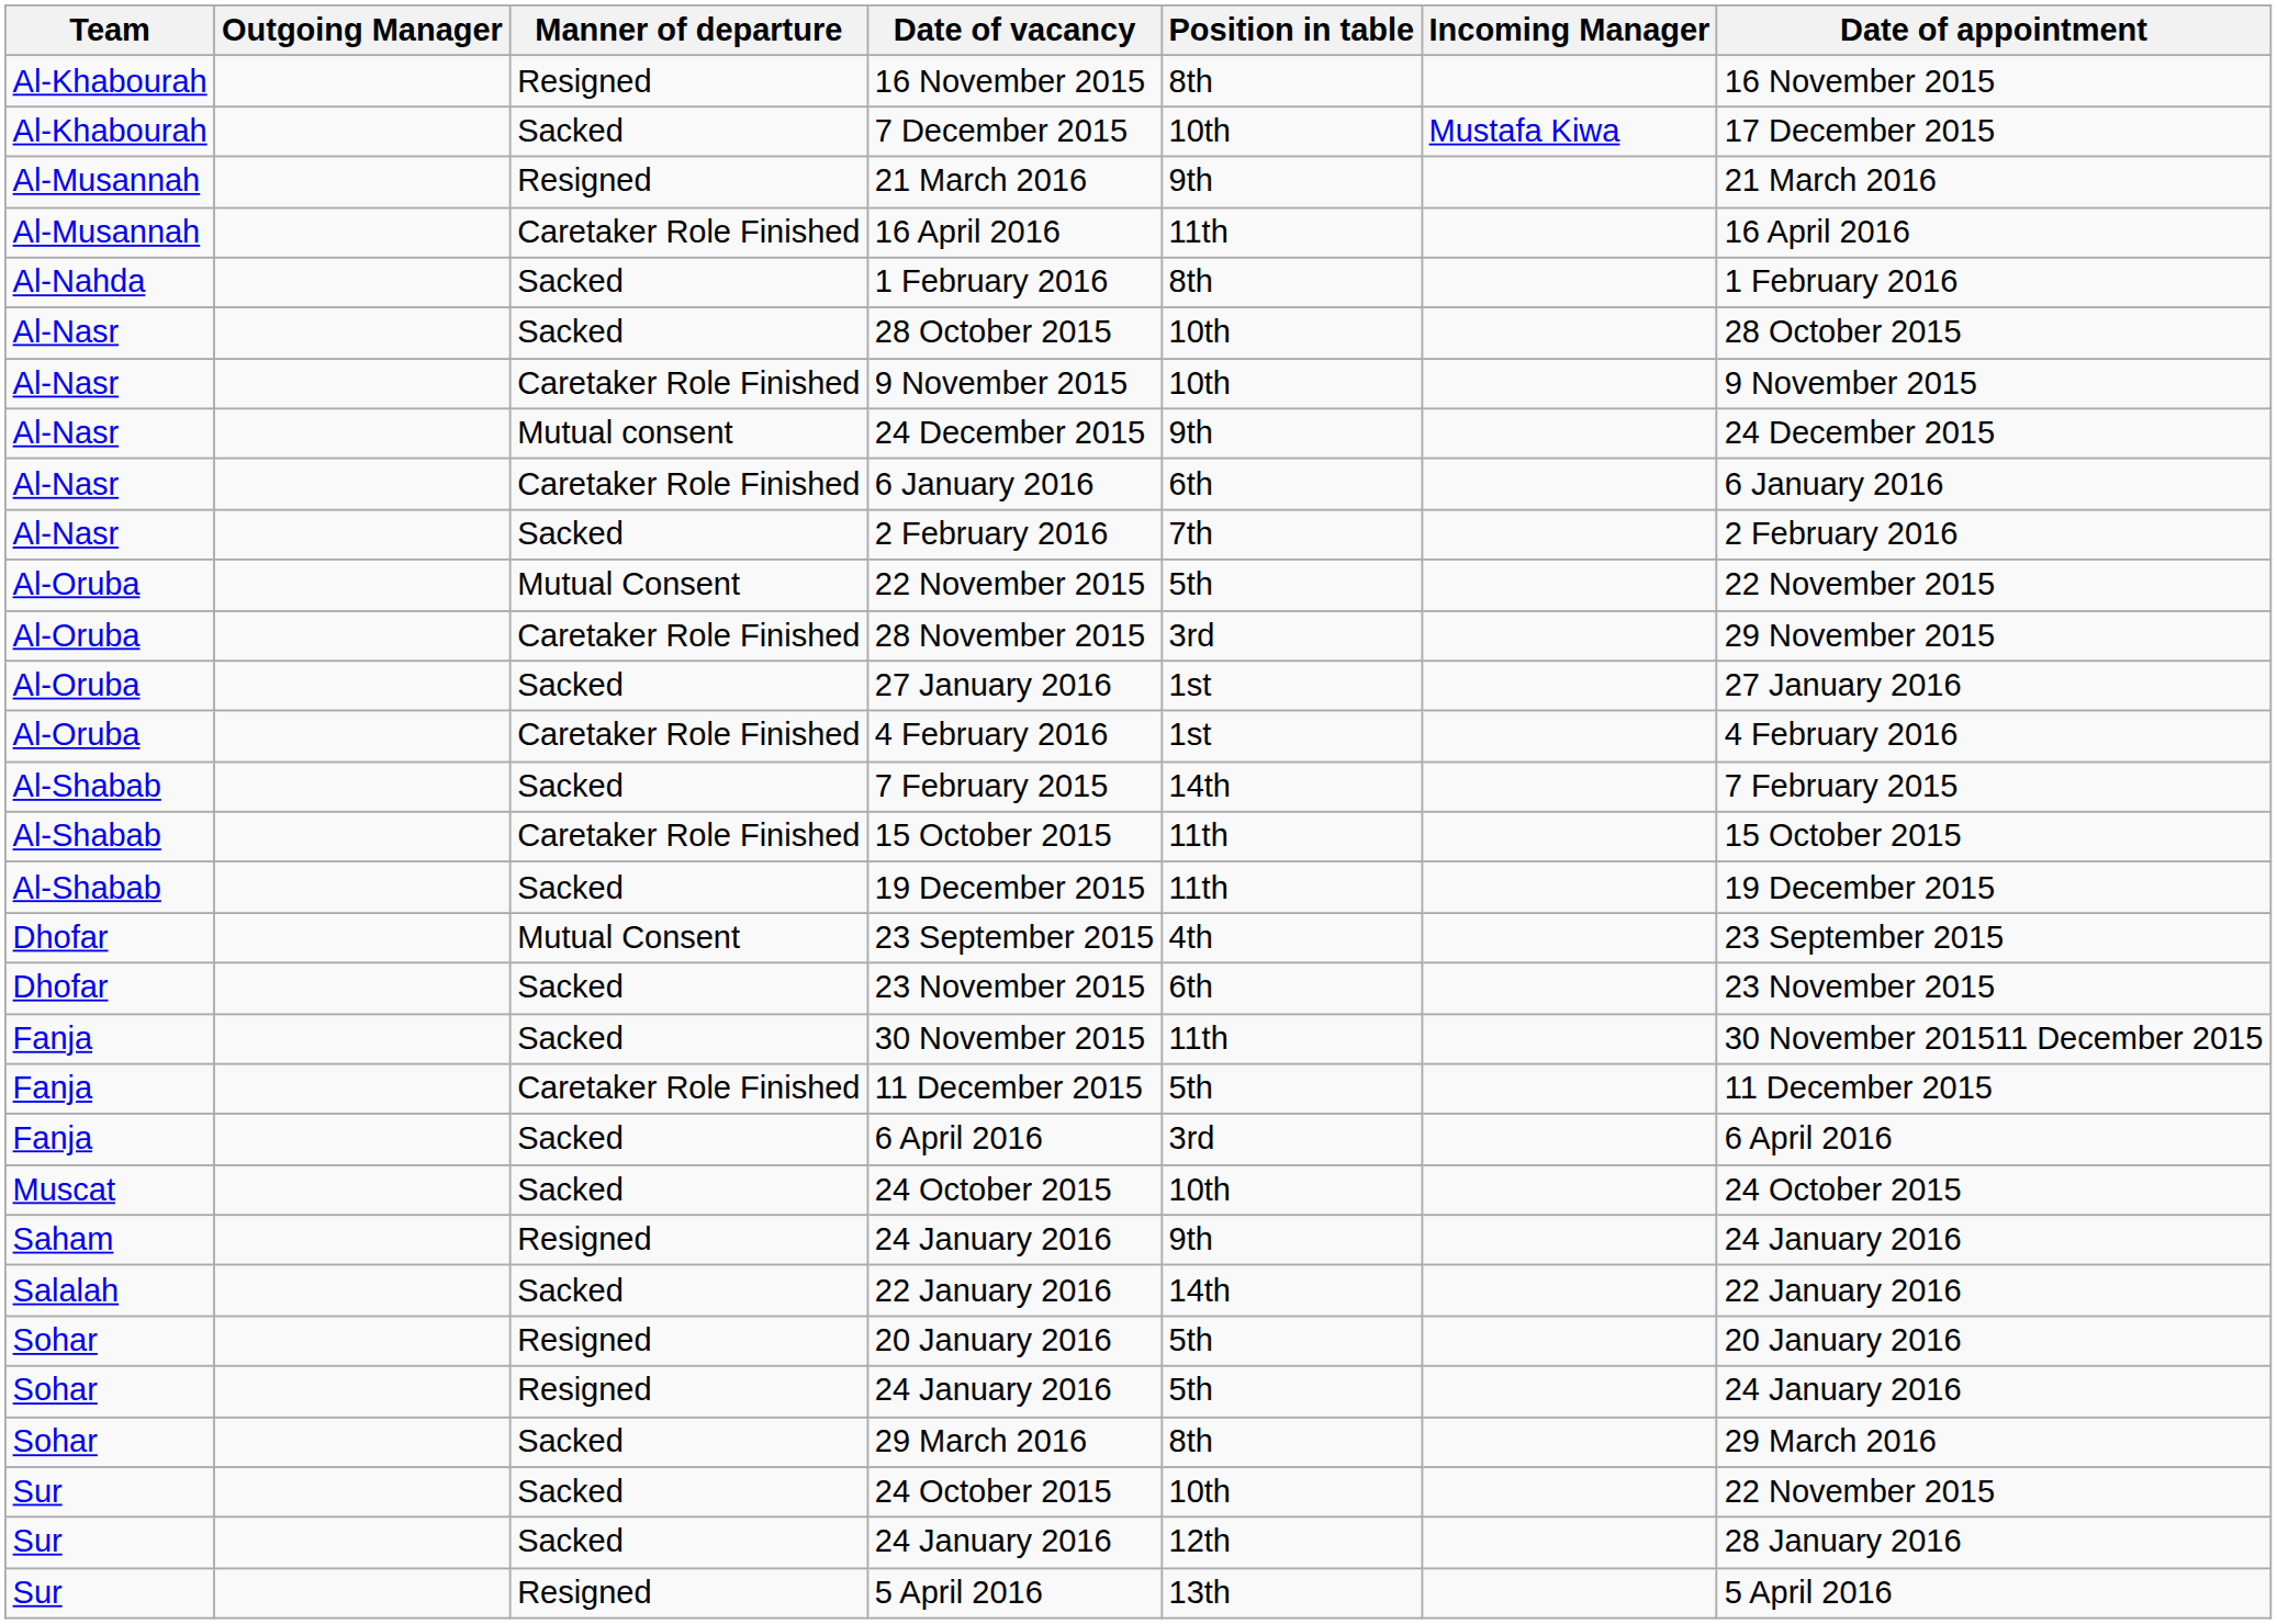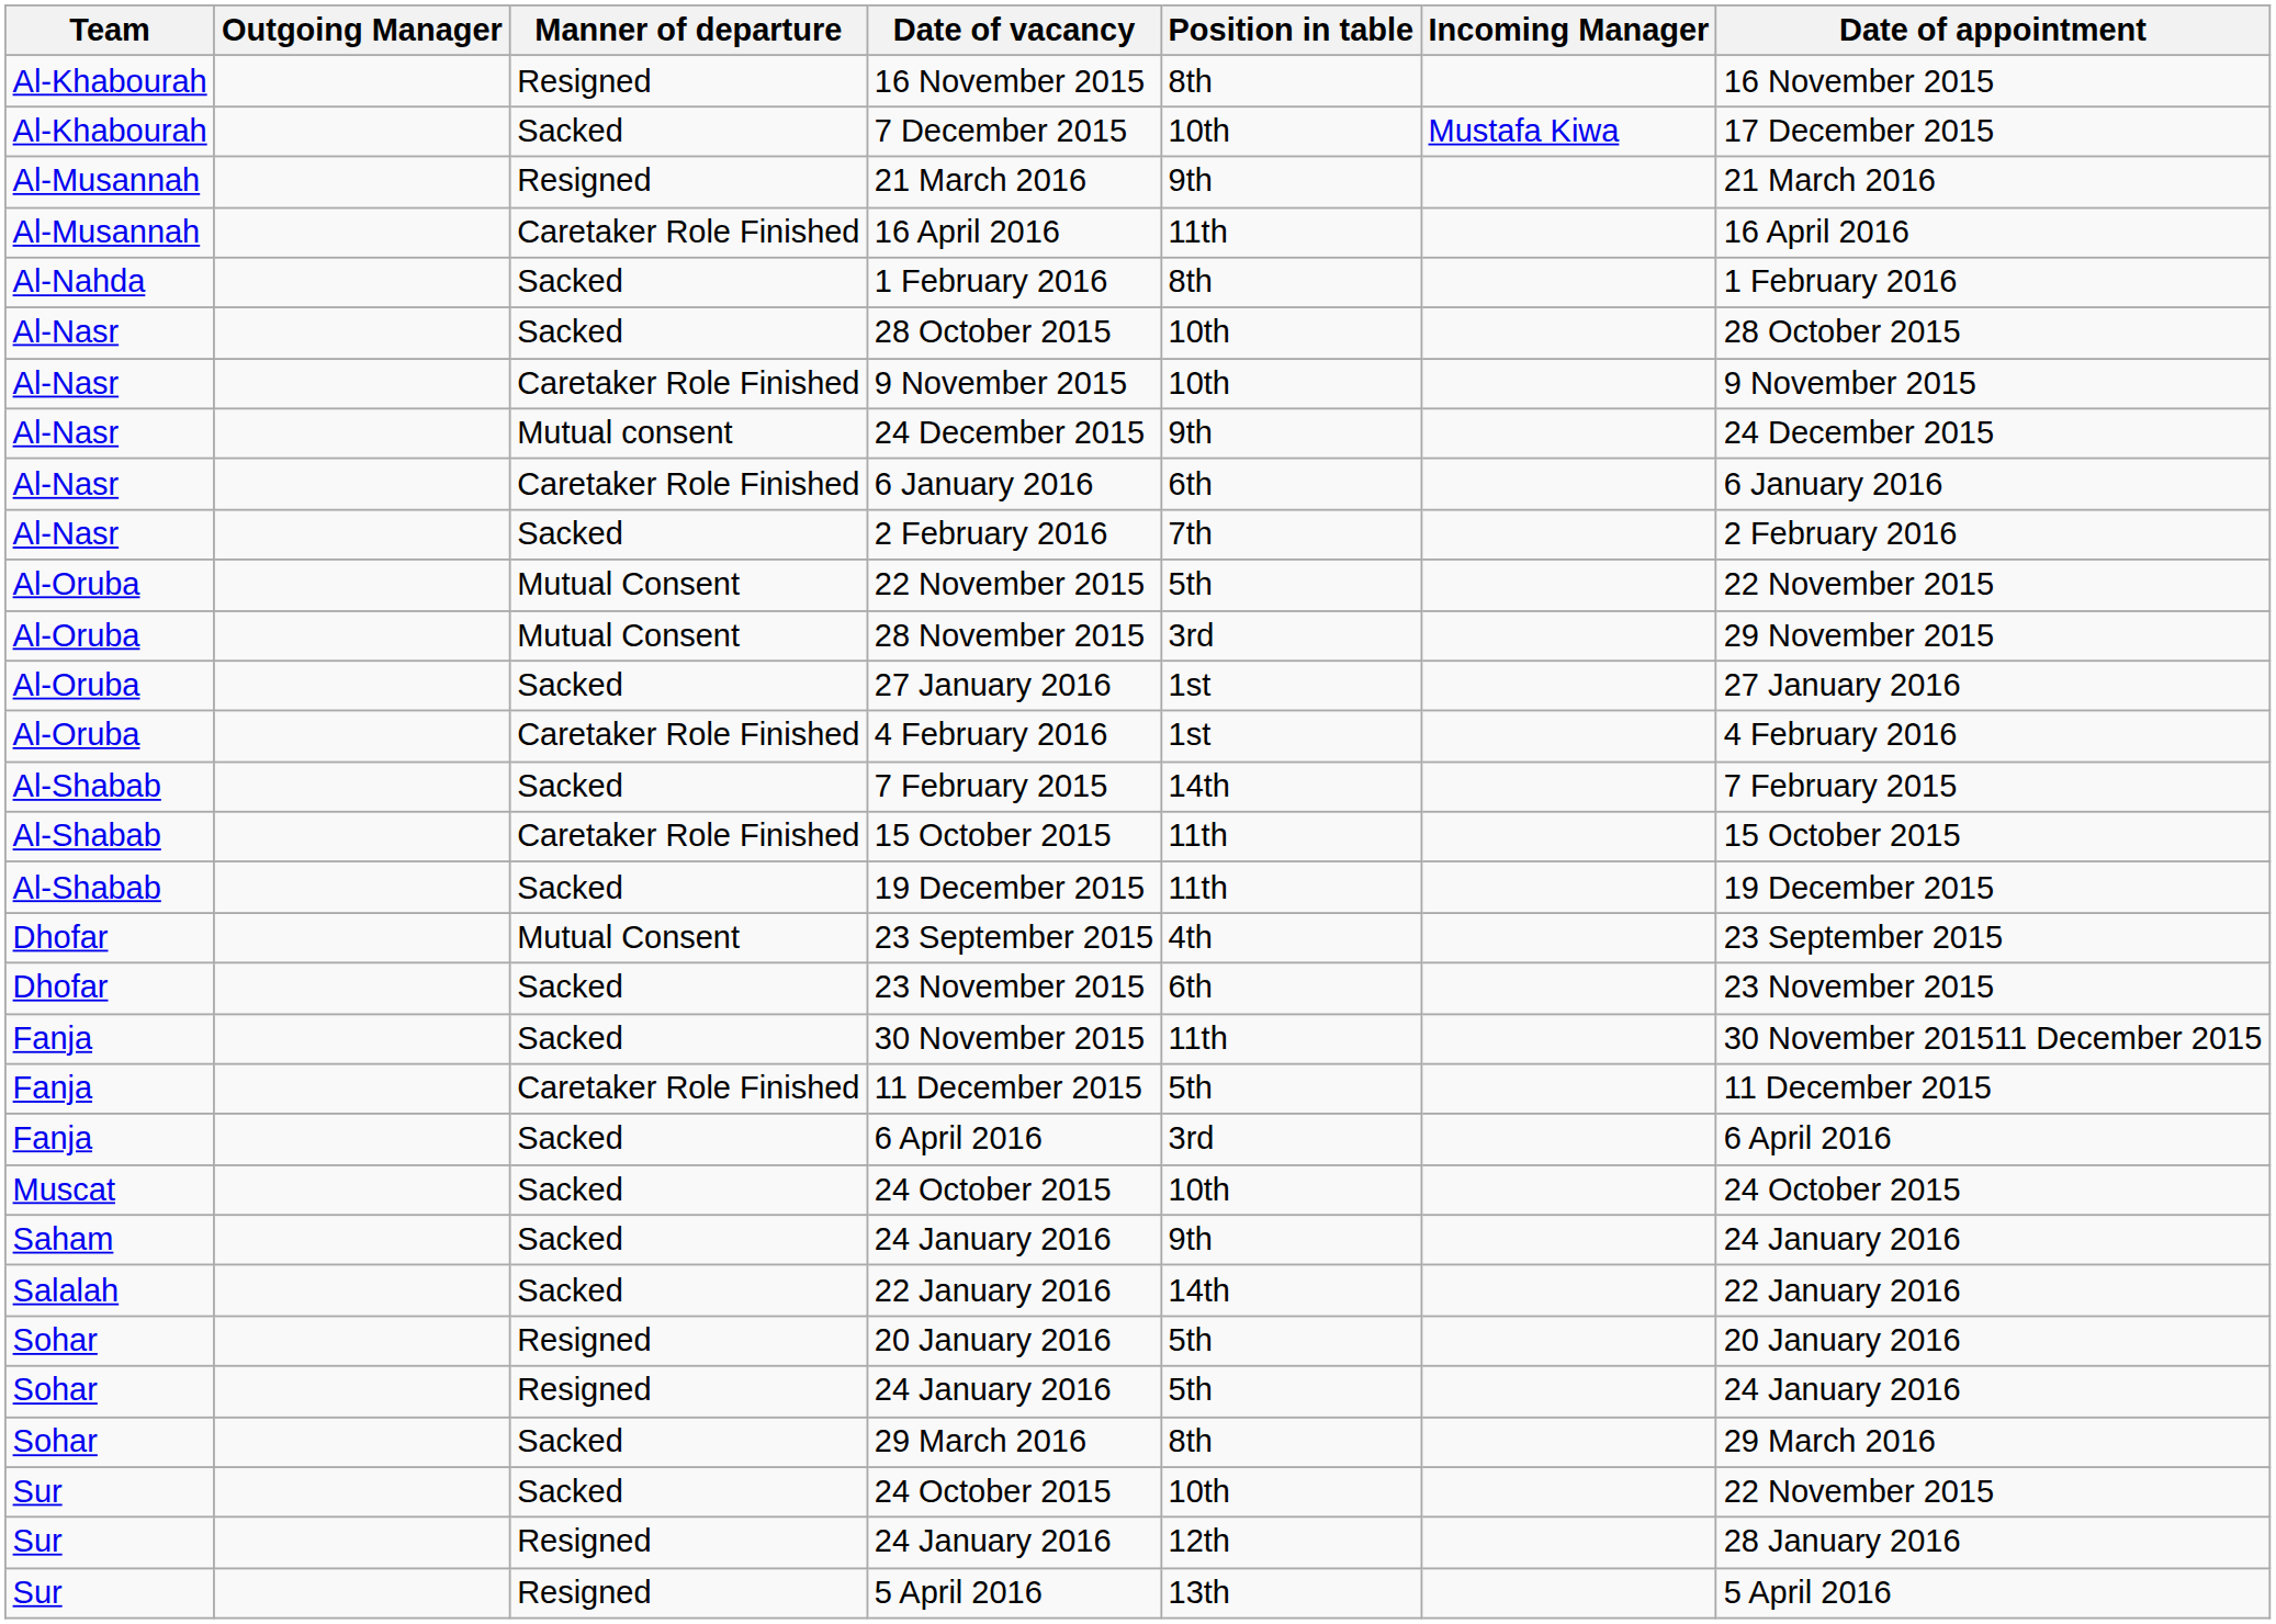 <table class="wikitable sortable">
 <tr>
 <th>Team</th>
 <th>Outgoing Manager</th>
 <th>Manner of departure</th>
 <th>Date of vacancy</th>
 <th>Position in table</th>
 <th>Incoming Manager</th>
 <th>Date of appointment</th>
 </tr>
 <tr>
 <td><a href='#'>Al-Khabourah</a></td>
 <td> </td>
 <td>Resigned</td>
 <td>16 November 2015</td>
 <td>8th</td>
 <td> </td>
 <td>16 November 2015</td>
 </tr>
 <tr>
 <td><a href='#'>Al-Khabourah</a></td>
 <td> </td>
 <td>Sacked</td>
 <td>7 December 2015</td>
 <td>10th</td>
 <td> <a href='#'>Mustafa Kiwa</a></td>
 <td>17 December 2015</td>
 </tr>
 <tr>
 <td><a href='#'>Al-Musannah</a></td>
 <td> </td>
 <td>Resigned</td>
 <td>21 March 2016</td>
 <td>9th</td>
 <td> </td>
 <td>21 March 2016</td>
 </tr>
 <tr>
 <td><a href='#'>Al-Musannah</a></td>
 <td> </td>
 <td>Caretaker Role Finished</td>
 <td>16 April 2016</td>
 <td>11th</td>
 <td> </td>
 <td>16 April 2016</td>
 </tr>
 <tr>
 <td><a href='#'>Al-Nahda</a></td>
 <td> </td>
 <td>Sacked</td>
 <td>1 February 2016</td>
 <td>8th</td>
 <td> </td>
 <td>1 February 2016</td>
 </tr>
 <tr>
 <td><a href='#'>Al-Nasr</a></td>
 <td> </td>
 <td>Sacked</td>
 <td>28 October 2015</td>
 <td>10th</td>
 <td> </td>
 <td>28 October 2015</td>
 </tr>
 <tr>
 <td><a href='#'>Al-Nasr</a></td>
 <td> </td>
 <td>Caretaker Role Finished</td>
 <td>9 November 2015</td>
 <td>10th</td>
 <td> </td>
 <td>9 November 2015</td>
 </tr>
 <tr>
 <td><a href='#'>Al-Nasr</a></td>
 <td> </td>
 <td>Mutual consent</td>
 <td>24 December 2015</td>
 <td>9th</td>
 <td> </td>
 <td>24 December 2015</td>
 </tr>
 <tr>
 <td><a href='#'>Al-Nasr</a></td>
 <td> </td>
 <td>Caretaker Role Finished</td>
 <td>6 January 2016</td>
 <td>6th</td>
 <td> </td>
 <td>6 January 2016</td>
 </tr>
 <tr>
 <td><a href='#'>Al-Nasr</a></td>
 <td> </td>
 <td>Sacked</td>
 <td>2 February 2016</td>
 <td>7th</td>
 <td> </td>
 <td>2 February 2016</td>
 </tr>
 <tr>
 <td><a href='#'>Al-Oruba</a></td>
 <td> </td>
 <td>Mutual Consent</td>
 <td>22 November 2015</td>
 <td>5th</td>
 <td> </td>
 <td>22 November 2015</td>
 </tr>
 <tr>
 <td><a href='#'>Al-Oruba</a></td>
 <td> </td>
-<td>Caretaker Role Finished</td>
+<td>Mutual Consent</td>
 <td>28 November 2015</td>
 <td>3rd</td>
 <td> </td>
 <td>29 November 2015</td>
 </tr>
 <tr>
 <td><a href='#'>Al-Oruba</a></td>
 <td> </td>
 <td>Sacked</td>
 <td>27 January 2016</td>
 <td>1st</td>
 <td> </td>
 <td>27 January 2016</td>
 </tr>
 <tr>
 <td><a href='#'>Al-Oruba</a></td>
 <td> </td>
 <td>Caretaker Role Finished</td>
 <td>4 February 2016</td>
 <td>1st</td>
 <td> </td>
 <td>4 February 2016</td>
 </tr>
 <tr>
 <td><a href='#'>Al-Shabab</a></td>
 <td> </td>
 <td>Sacked</td>
 <td>7 February 2015</td>
 <td>14th</td>
 <td> </td>
 <td>7 February 2015</td>
 </tr>
 <tr>
 <td><a href='#'>Al-Shabab</a></td>
 <td> </td>
 <td>Caretaker Role Finished</td>
 <td>15 October 2015</td>
 <td>11th</td>
 <td> </td>
 <td>15 October 2015</td>
 </tr>
 <tr>
 <td><a href='#'>Al-Shabab</a></td>
 <td> </td>
 <td>Sacked</td>
 <td>19 December 2015</td>
 <td>11th</td>
 <td> </td>
 <td>19 December 2015</td>
 </tr>
 <tr>
 <td><a href='#'>Dhofar</a></td>
 <td> </td>
 <td>Mutual Consent</td>
 <td>23 September 2015</td>
 <td>4th</td>
 <td> </td>
 <td>23 September 2015</td>
 </tr>
 <tr>
 <td><a href='#'>Dhofar</a></td>
 <td> </td>
 <td>Sacked</td>
 <td>23 November 2015</td>
 <td>6th</td>
 <td> </td>
 <td>23 November 2015</td>
 </tr>
 <tr>
 <td><a href='#'>Fanja</a></td>
 <td> </td>
 <td>Sacked</td>
 <td>30 November 2015</td>
 <td>11th</td>
 <td> </td>
 <td>30 November 201511 December 2015</td>
 </tr>
 <tr>
 <td><a href='#'>Fanja</a></td>
 <td> </td>
 <td>Caretaker Role Finished</td>
 <td>11 December 2015</td>
 <td>5th</td>
 <td> </td>
 <td>11 December 2015</td>
 </tr>
 <tr>
 <td><a href='#'>Fanja</a></td>
 <td> </td>
 <td>Sacked</td>
 <td>6 April 2016</td>
 <td>3rd</td>
 <td> </td>
 <td>6 April 2016</td>
 </tr>
 <tr>
 <td><a href='#'>Muscat</a></td>
 <td> </td>
 <td>Sacked</td>
 <td>24 October 2015</td>
 <td>10th</td>
 <td> </td>
 <td>24 October 2015</td>
 </tr>
 <tr>
 <td><a href='#'>Saham</a></td>
 <td> </td>
-<td>Resigned</td>
+<td>Sacked</td>
 <td>24 January 2016</td>
 <td>9th</td>
 <td> </td>
 <td>24 January 2016</td>
 </tr>
 <tr>
 <td><a href='#'>Salalah</a></td>
 <td> </td>
 <td>Sacked</td>
 <td>22 January 2016</td>
 <td>14th</td>
 <td> </td>
 <td>22 January 2016</td>
 </tr>
 <tr>
 <td><a href='#'>Sohar</a></td>
 <td> </td>
 <td>Resigned</td>
 <td>20 January 2016</td>
 <td>5th</td>
 <td> </td>
 <td>20 January 2016</td>
 </tr>
 <tr>
 <td><a href='#'>Sohar</a></td>
 <td> </td>
 <td>Resigned</td>
 <td>24 January 2016</td>
 <td>5th</td>
 <td> </td>
 <td>24 January 2016</td>
 </tr>
 <tr>
 <td><a href='#'>Sohar</a></td>
 <td> </td>
 <td>Sacked</td>
 <td>29 March 2016</td>
 <td>8th</td>
 <td> </td>
 <td>29 March 2016</td>
 </tr>
 <tr>
 <td><a href='#'>Sur</a></td>
 <td> </td>
 <td>Sacked</td>
 <td>24 October 2015</td>
 <td>10th</td>
 <td> </td>
 <td>22 November 2015</td>
 </tr>
 <tr>
 <td><a href='#'>Sur</a></td>
 <td> </td>
-<td>Sacked</td>
+<td>Resigned</td>
 <td>24 January 2016</td>
 <td>12th</td>
 <td> </td>
 <td>28 January 2016</td>
 </tr>
 <tr>
 <td><a href='#'>Sur</a></td>
 <td> </td>
 <td>Resigned</td>
 <td>5 April 2016</td>
 <td>13th</td>
 <td> </td>
 <td>5 April 2016</td>
 </tr>
 </table>
